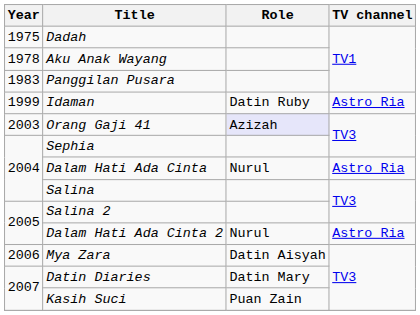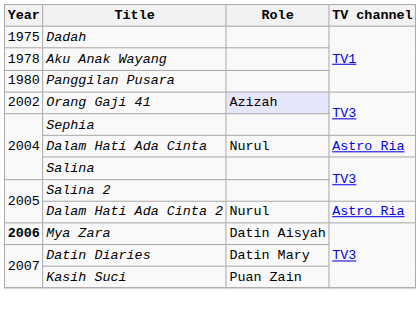 <table class="wikitable">
 <tr>
 <th>Year</th>
 <th>Title</th>
 <th>Role</th>
 <th>TV channel</th>
 </tr>
 <tr>
 <td>1975</td>
 <td><em>Dadah</em></td>
 <td></td>
 <td rowspan="3"><a href='#'>TV1</a></td>
 </tr>
 <tr>
 <td>1978</td>
 <td><em>Aku Anak Wayang</em></td>
 <td></td>
 </tr>
 <tr>
-<td>1983</td>
+<td>1980</td>
 <td><em>Panggilan Pusara</em></td>
 <td></td>
 </tr>
 <tr>
-<td>1999</td>
-<td><em>Idaman</em></td>
-<td>Datin Ruby</td>
-<td><a href='#'>Astro Ria</a></td>
-</tr>
-<tr>
-<td>2003</td>
+<td>2002</td>
 <td><em>Orang Gaji 41</em></td>
 <td style="background: lavender;">Azizah</td>
 <td rowspan="2"><a href='#'>TV3</a></td>
 </tr>
 <tr>
 <td rowspan="3">2004</td>
 <td><em>Sephia</em></td>
 <td></td>
 </tr>
 <tr>
 <td><em>Dalam Hati Ada Cinta</em></td>
 <td>Nurul</td>
 <td><a href='#'>Astro Ria</a></td>
 </tr>
 <tr>
 <td><em>Salina</em></td>
 <td></td>
 <td rowspan="2"><a href='#'>TV3</a></td>
 </tr>
 <tr>
 <td rowspan="2">2005</td>
 <td><em>Salina 2</em></td>
 <td></td>
 </tr>
 <tr>
 <td><em>Dalam Hati Ada Cinta 2</em></td>
 <td>Nurul</td>
 <td><a href='#'>Astro Ria</a></td>
 </tr>
 <tr>
-<td>2006</td>
+<td><strong>2006</strong></td>
 <td><em>Mya Zara</em></td>
 <td>Datin Aisyah</td>
 <td rowspan="3"><a href='#'>TV3</a></td>
 </tr>
 <tr>
 <td rowspan="2">2007</td>
 <td><em>Datin Diaries</em></td>
 <td>Datin Mary</td>
 </tr>
 <tr>
 <td><em>Kasih Suci</em></td>
 <td>Puan Zain</td>
 </tr>
 <tr>
 </tr>
 </table>
